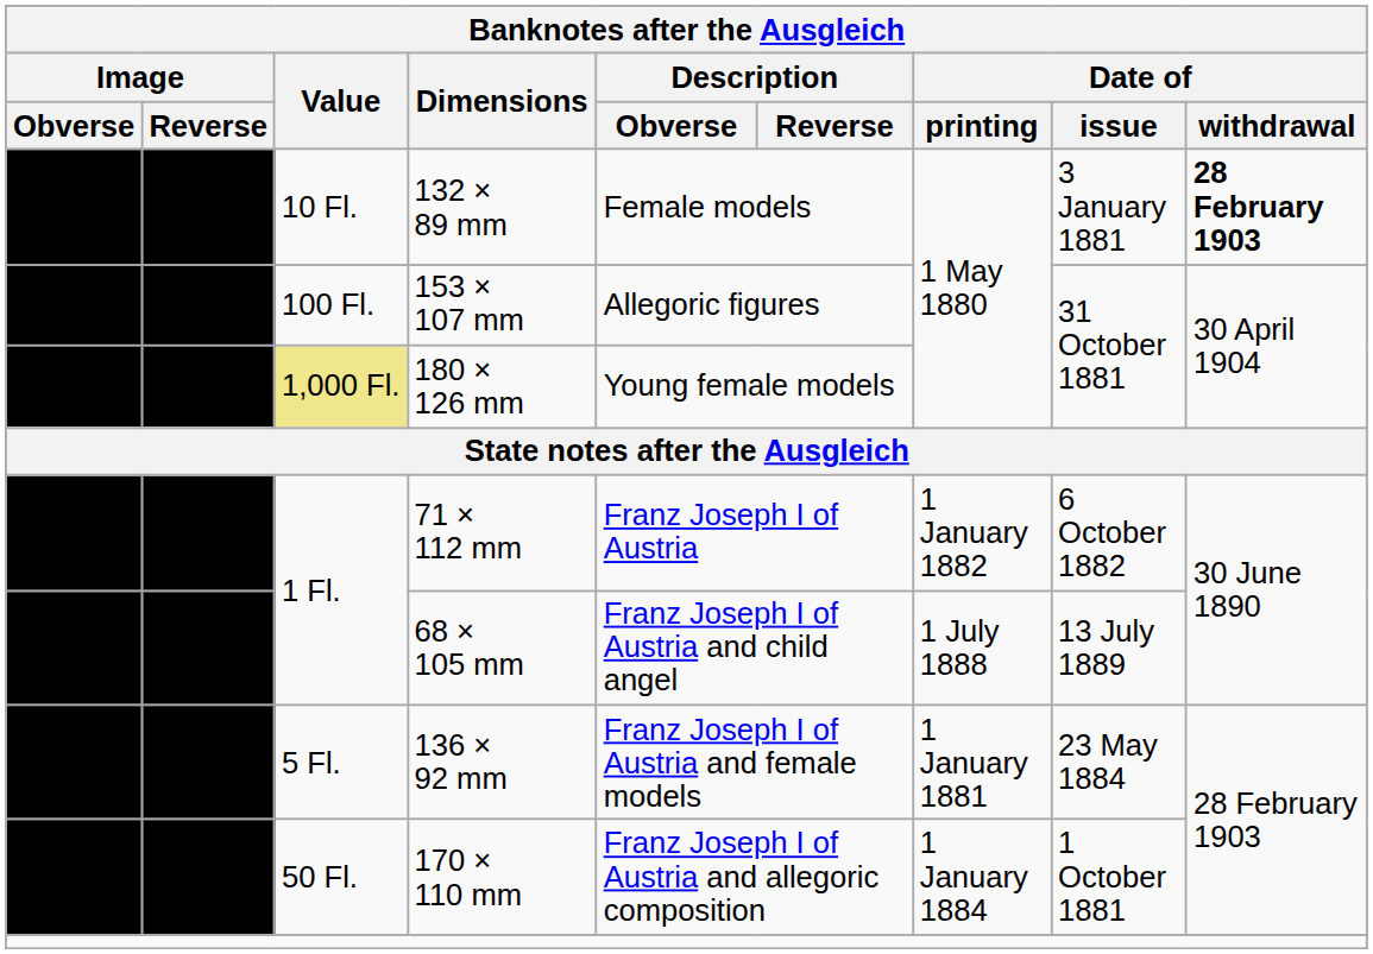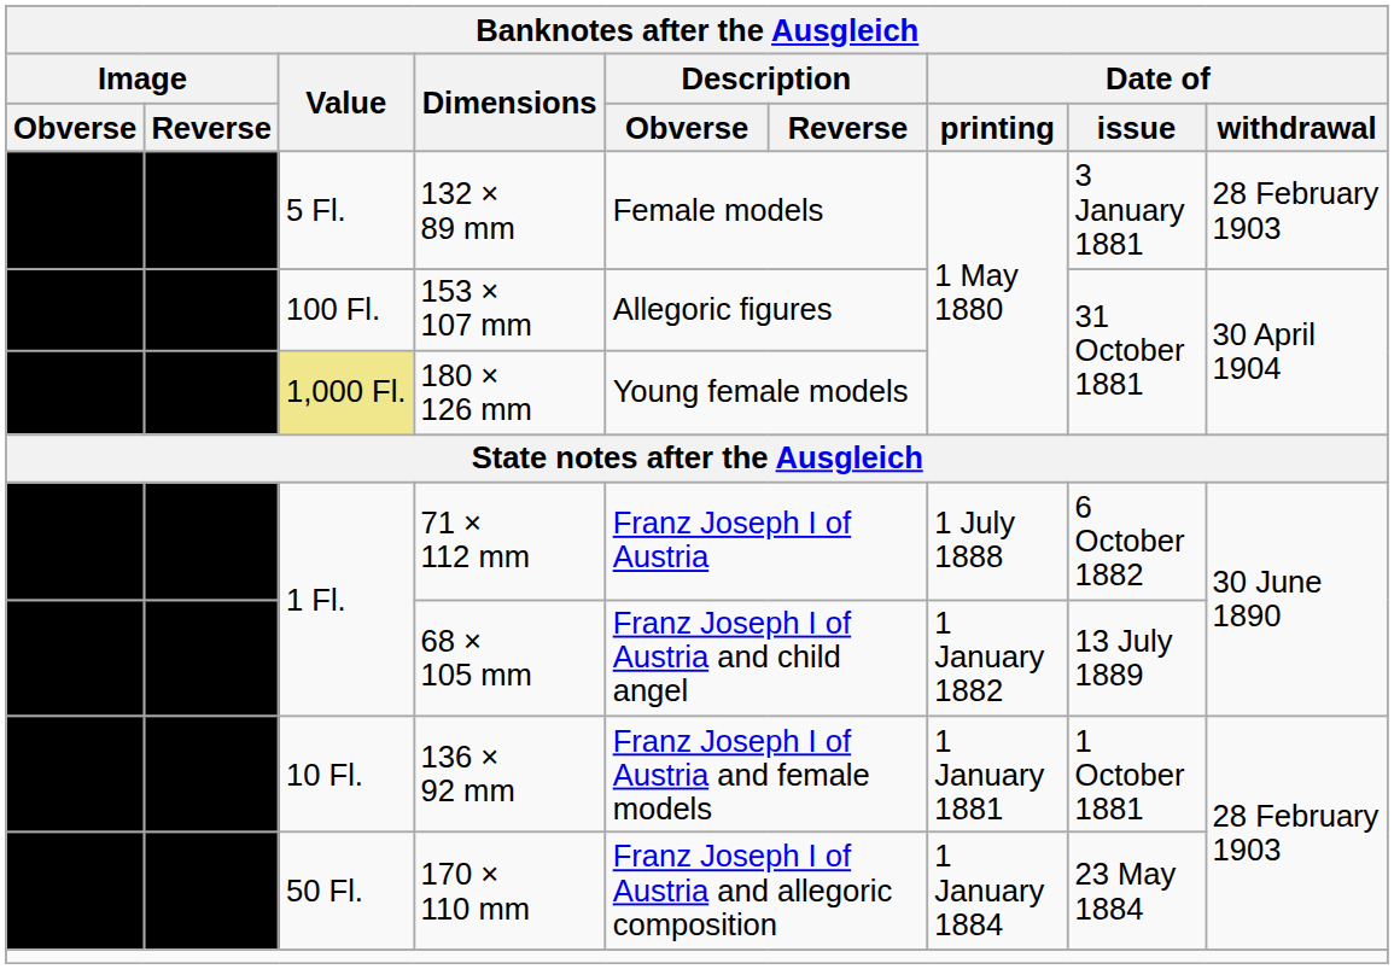 <table class="wikitable" style="font-size: 85%">
 <tr>
 <th colspan="9">Banknotes after the <a href='#'>Ausgleich</a></th>
 </tr>
 <tr>
 <th colspan="2">Image</th>
 <th rowspan="2">Value</th>
 <th rowspan="2">Dimensions</th>
 <th colspan="2">Description</th>
 <th colspan="3">Date of</th>
 </tr>
 <tr>
 <th>Obverse</th>
 <th>Reverse</th>
 <th>Obverse</th>
 <th>Reverse</th>
 <th>printing</th>
 <th>issue</th>
 <th>withdrawal</th>
 </tr>
 <tr>
 <td align="center" bgcolor="#000000"></td>
 <td align="center" bgcolor="#000000"></td>
-<td>10 Fl.</td>
+<td>5 Fl.</td>
 <td>132 × 89 mm</td>
 <td colspan="2">Female models</td>
 <td rowspan="3">1 May 1880</td>
 <td>3 January 1881</td>
-<td><strong>28 February 1903</strong></td>
+<td>28 February 1903</td>
 </tr>
 <tr>
 <td align="center" bgcolor="#000000"></td>
 <td align="center" bgcolor="#000000"></td>
 <td>100 Fl.</td>
 <td>153 × 107 mm</td>
 <td colspan="2">Allegoric figures</td>
 <td rowspan="2">31 October 1881</td>
 <td rowspan="2">30 April 1904</td>
 </tr>
 <tr>
 <td align="center" bgcolor="#000000"></td>
 <td align="center" bgcolor="#000000"></td>
 <td style="background: khaki;">1,000 Fl.</td>
 <td>180 × 126 mm</td>
 <td colspan="2">Young female models</td>
 </tr>
 <tr>
 <th colspan="9">State notes after the <a href='#'>Ausgleich</a></th>
 </tr>
 <tr>
 <td align="center" bgcolor="#000000"></td>
 <td align="center" bgcolor="#000000"></td>
 <td rowspan="2">1 Fl.</td>
 <td>71 × 112 mm</td>
 <td colspan="2"><a href='#'>Franz Joseph I of Austria</a></td>
-<td>1 January 1882</td>
+<td>1 July 1888</td>
 <td>6 October 1882</td>
 <td rowspan="2">30 June 1890</td>
 </tr>
 <tr>
 <td align="center" bgcolor="#000000"></td>
 <td align="center" bgcolor="#000000"></td>
 <td>68 × 105 mm</td>
 <td colspan="2"><a href='#'>Franz Joseph I of Austria</a> and child angel</td>
-<td>1 July 1888</td>
+<td>1 January 1882</td>
 <td>13 July 1889</td>
 </tr>
 <tr>
 <td align="center" bgcolor="#000000"></td>
 <td align="center" bgcolor="#000000"></td>
-<td>5 Fl.</td>
+<td>10 Fl.</td>
 <td>136 × 92 mm</td>
 <td colspan="2"><a href='#'>Franz Joseph I of Austria</a> and female models</td>
 <td>1 January 1881</td>
-<td>23 May 1884</td>
+<td>1 October 1881</td>
 <td rowspan="2">28 February 1903</td>
 </tr>
 <tr>
 <td align="center" bgcolor="#000000"></td>
 <td align="center" bgcolor="#000000"></td>
 <td>50 Fl.</td>
 <td>170 × 110 mm</td>
 <td colspan="2"><a href='#'>Franz Joseph I of Austria</a> and allegoric composition</td>
 <td>1 January 1884</td>
-<td>1 October 1881</td>
+<td>23 May 1884</td>
 </tr>
 <tr>
 <td colspan="9"></td>
 </tr>
 </table>
